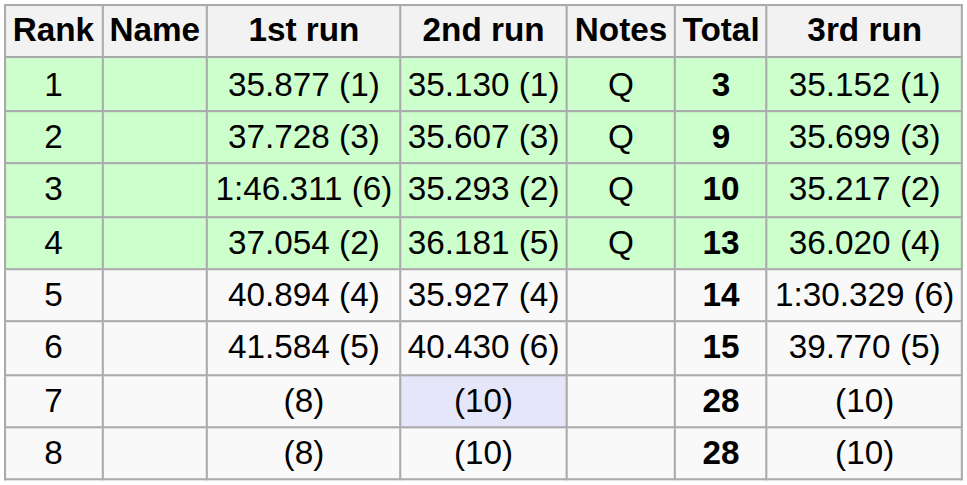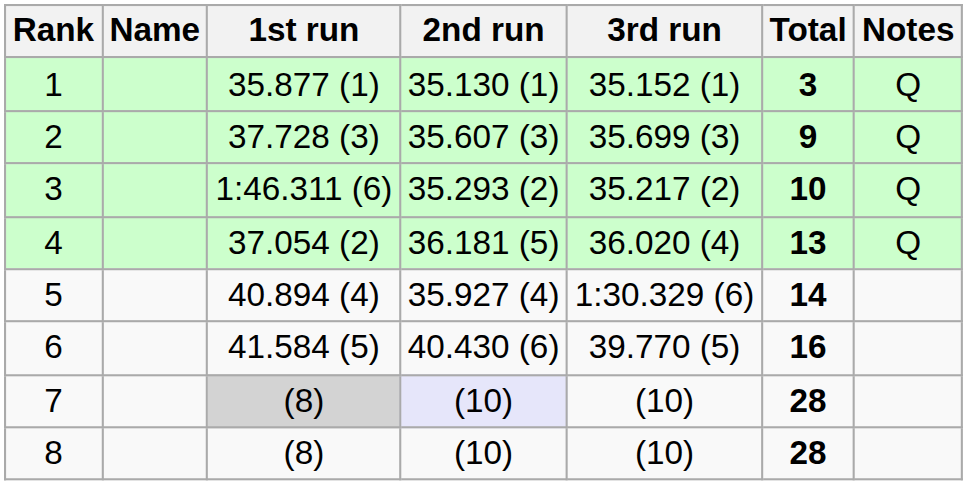 <table class="sortable wikitable" style="text-align:center;">
 <tr>
 <th>Rank</th>
 <th>Name</th>
 <th>1st run</th>
 <th>2nd run</th>
+<th>3rd run</th>
+<th>Total</th>
 <th>Notes</th>
-<th>Total</th>
-<th>3rd run</th>
 </tr>
 <tr style="background:#cfc;">
 <td>1</td>
 <td align=left></td>
 <td>35.877 (1)</td>
 <td>35.130 (1)</td>
+<td>35.152 (1)</td>
+<td><strong>3</strong></td>
 <td>Q</td>
-<td><strong>3</strong></td>
-<td>35.152 (1)</td>
 </tr>
 <tr style="background:#cfc;">
 <td>2</td>
 <td align=left></td>
 <td>37.728 (3)</td>
 <td>35.607 (3)</td>
+<td>35.699 (3)</td>
+<td><strong>9</strong></td>
 <td>Q</td>
-<td><strong>9</strong></td>
-<td>35.699 (3)</td>
 </tr>
 <tr style="background:#cfc;">
 <td>3</td>
 <td align=left></td>
 <td>1:46.311 (6)</td>
 <td>35.293 (2)</td>
+<td>35.217 (2)</td>
+<td><strong>10</strong></td>
 <td>Q</td>
-<td><strong>10</strong></td>
-<td>35.217 (2)</td>
 </tr>
 <tr style="background:#cfc;">
 <td>4</td>
 <td align=left></td>
 <td>37.054 (2)</td>
 <td>36.181 (5)</td>
+<td>36.020 (4)</td>
+<td><strong>13</strong></td>
 <td>Q</td>
-<td><strong>13</strong></td>
-<td>36.020 (4)</td>
 </tr>
 <tr>
 <td>5</td>
 <td align=left></td>
 <td>40.894 (4)</td>
 <td>35.927 (4)</td>
+<td>1:30.329 (6)</td>
+<td><strong>14</strong></td>
 <td></td>
-<td><strong>14</strong></td>
-<td>1:30.329 (6)</td>
 </tr>
 <tr>
 <td>6</td>
 <td align=left></td>
 <td>41.584 (5)</td>
 <td>40.430 (6)</td>
+<td>39.770 (5)</td>
+<td><strong>16</strong></td>
 <td></td>
-<td><strong>15</strong></td>
-<td>39.770 (5)</td>
 </tr>
 <tr>
 <td>7</td>
 <td align=left></td>
-<td> (8)</td>
+<td style="background: lightgrey;"> (8)</td>
 <td style="background: lavender;"> (10)</td>
+<td> (10)</td>
+<td><strong>28</strong></td>
 <td></td>
-<td><strong>28</strong></td>
-<td> (10)</td>
 </tr>
 <tr>
 <td>8</td>
 <td align=left></td>
 <td> (8)</td>
 <td> (10)</td>
+<td> (10)</td>
+<td><strong>28</strong></td>
 <td></td>
-<td><strong>28</strong></td>
-<td> (10)</td>
 </tr>
 </table>
